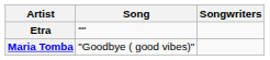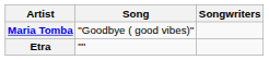 <table class="wikitable collapsible plainrowheaders" style="margin: 1em auto 1em auto; font-size:90%;">
 <tr>
 <th>Artist</th>
 <th>Song</th>
 <th>Songwriters</th>
 </tr>
 <tr>
+<th scope="row"><a href='#'>Maria Tomba</a></th>
+<td>"Goodbye ( good vibes)"</td>
+<td></td>
+</tr>
+<tr>
 <th scope="row">Etra</th>
 <td>""</td>
 <td></td>
 </tr>
-<tr>
-<th scope="row"><a href='#'>Maria Tomba</a></th>
-<td>"Goodbye ( good vibes)"</td>
-<td></td>
-</tr>
 </table>
